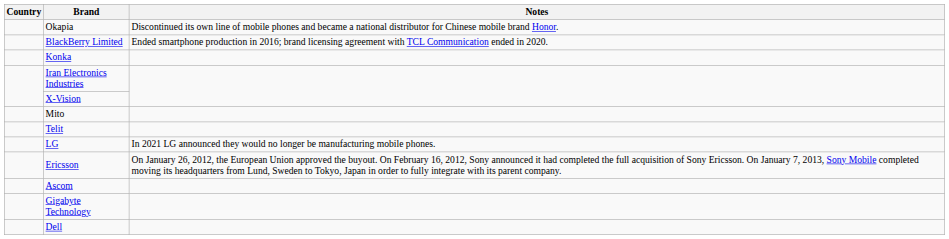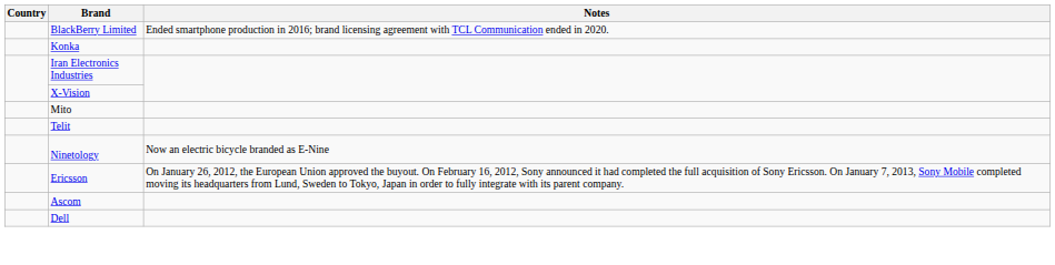 <table class="wikitable sortable">
 <tr>
 <th>Country</th>
 <th>Brand</th>
 <th>Notes</th>
-</tr>
-<tr>
-<td></td>
-<td>Okapia</td>
-<td>Discontinued its own line of mobile phones and became a national distributor for Chinese mobile brand <a href='#'>Honor</a>.</td>
 </tr>
 <tr>
 <td></td>
 <td><a href='#'>BlackBerry Limited</a></td>
 <td>Ended smartphone production in 2016; brand licensing agreement with <a href='#'>TCL Communication</a> ended in 2020.</td>
 </tr>
 <tr>
 <td></td>
 <td><a href='#'>Konka</a></td>
 <td></td>
 </tr>
 <tr>
 <td rowspan="2"></td>
 <td><a href='#'>Iran Electronics Industries</a></td>
 </tr>
 <tr>
 <td><a href='#'>X-Vision</a></td>
 </tr>
 <tr>
 <td></td>
 <td>Mito</td>
 <td></td>
 </tr>
 <tr>
 <td></td>
 <td><a href='#'>Telit</a></td>
 <td></td>
 </tr>
 <tr>
 <td></td>
-<td><a href='#'>LG</a></td>
-<td>In 2021 LG announced they would no longer be manufacturing mobile phones.</td>
+<td><br><a href='#'>Ninetology</a></td>
+<td>Now an electric bicycle branded as E-Nine</td>
 </tr>
 <tr>
 <td></td>
 <td><a href='#'>Ericsson</a></td>
 <td>On January 26, 2012, the European Union approved the buyout. On February 16, 2012, Sony announced it had completed the full acquisition of Sony Ericsson. On January 7, 2013, <a href='#'>Sony Mobile</a> completed moving its headquarters from Lund, Sweden to Tokyo, Japan in order to fully integrate with its parent company.</td>
 </tr>
 <tr>
 <td></td>
 <td><a href='#'>Ascom</a></td>
 <td></td>
 </tr>
 <tr>
 <td></td>
-<td><a href='#'>Gigabyte Technology</a></td>
-<td></td>
-</tr>
-<tr>
-<td></td>
 <td><a href='#'>Dell</a></td>
 <td></td>
 </tr>
 </table>
